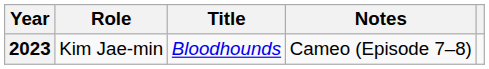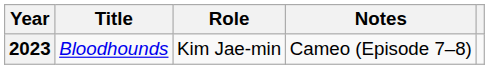 <table class="wikitable plainrowheaders">
 <tr>
 <th scope="col">Year</th>
+<th scope="col">Title</th>
 <th scope="col">Role</th>
-<th scope="col">Title</th>
 <th scope="col">Notes</th>
 <th scope="col" class="unsortable"></th>
 </tr>
 <tr>
 <th scope="row">2023</th>
+<td><em><a href='#'>Bloodhounds</a></em></td>
 <td>Kim Jae-min</td>
-<td><em><a href='#'>Bloodhounds</a></em></td>
 <td>Cameo (Episode 7–8)</td>
 <td style="text-align:center"></td>
 </tr>
 </table>
